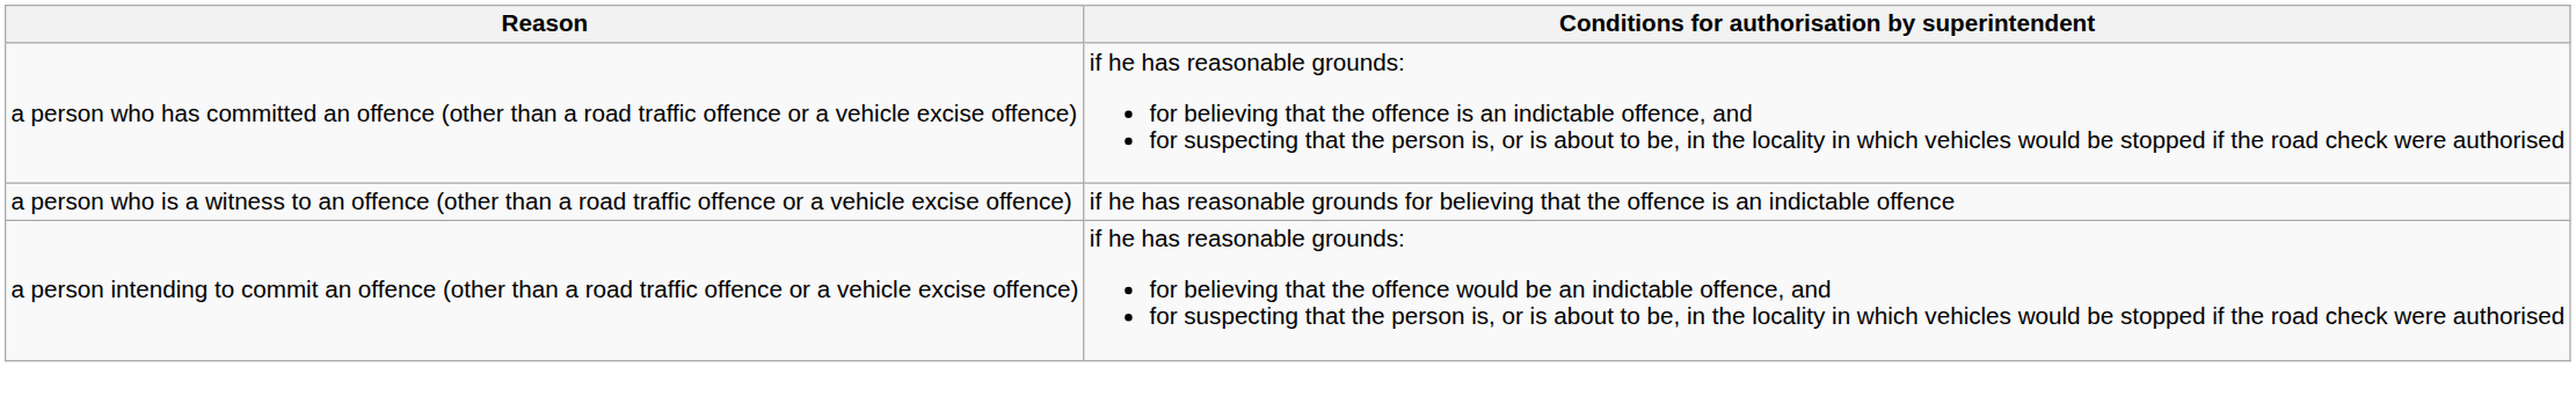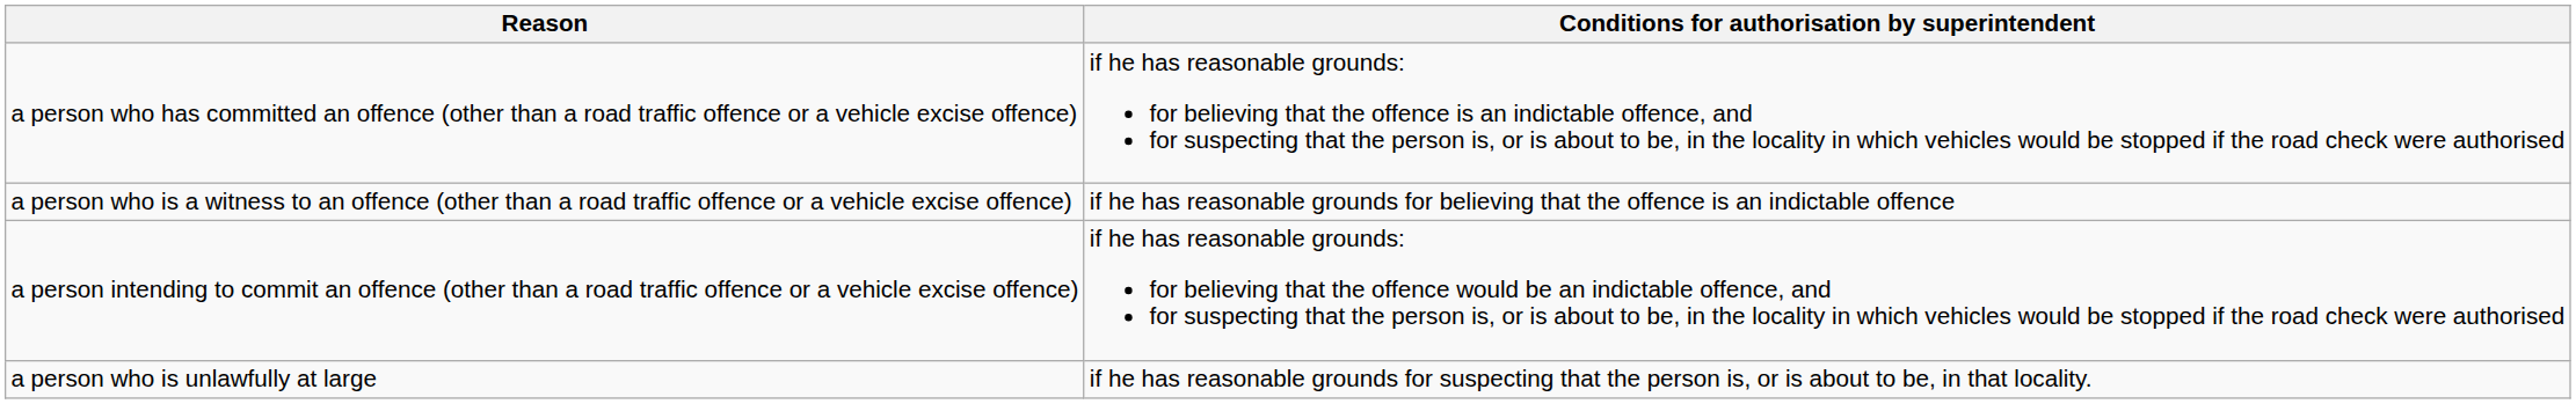 <table class="wikitable">
 <tr>
 <th>Reason</th>
 <th>Conditions for authorisation by superintendent</th>
 </tr>
 <tr>
 <td>a person who has committed an offence (other than a road traffic offence or a vehicle excise offence)</td>
 <td>if he has reasonable grounds:<br><ul><li>for believing that the offence is an indictable offence, and</li><li>for suspecting that the person is, or is about to be, in the locality in which vehicles would be stopped if the road check were authorised</li></ul></td>
 </tr>
 <tr>
 <td>a person who is a witness to an offence (other than a road traffic offence or a vehicle excise offence)</td>
 <td>if he has reasonable grounds for believing that the offence is an indictable offence</td>
 </tr>
 <tr>
 <td>a person intending to commit an offence (other than a road traffic offence or a vehicle excise offence)</td>
 <td>if he has reasonable grounds:<br><ul><li>for believing that the offence would be  an indictable offence, and</li><li>for suspecting that the person is, or is about to be, in the locality in which vehicles would be stopped if the road check were authorised</li></ul></td>
 </tr>
+<tr>
+<td>a person who is unlawfully at large</td>
+<td>if he has reasonable grounds for suspecting that the person is, or is about to be, in that locality.</td>
+</tr>
 </table>
